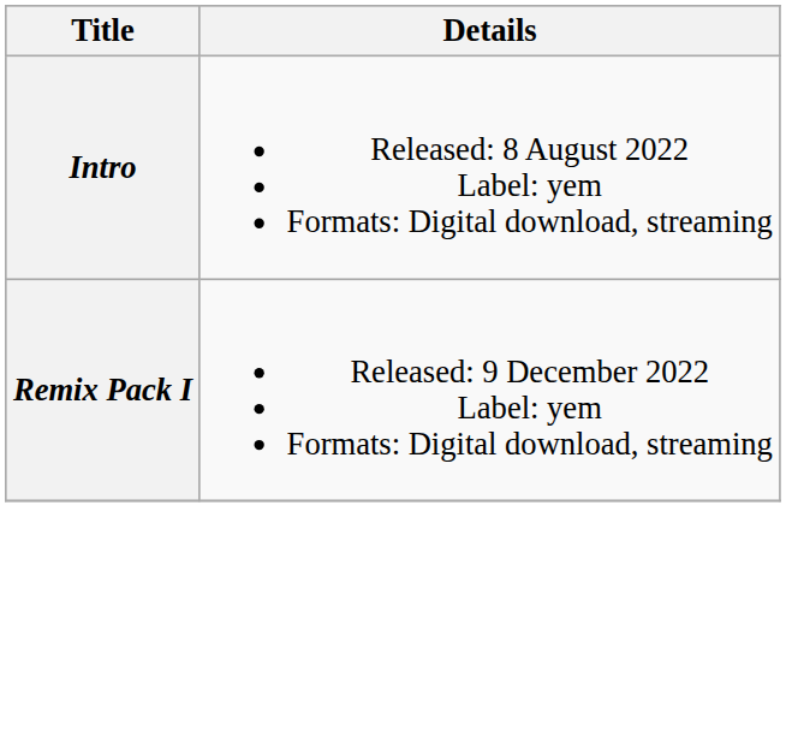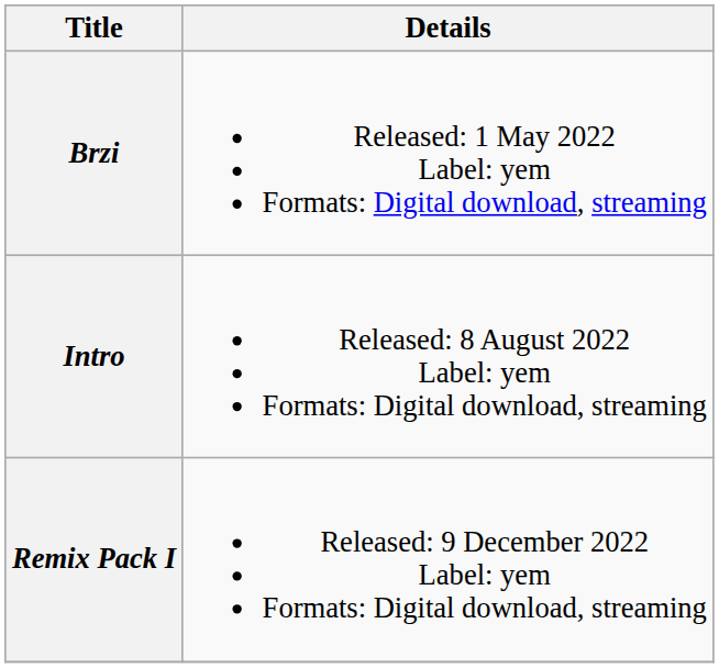 <table class="wikitable plainrowheaders" style="text-align:center;">
 <tr>
 <th scope="col">Title</th>
 <th scope="col">Details</th>
+</tr>
+<tr>
+<th scope="row"><em>Brzi</em></th>
+<td><br><ul><li>Released: 1 May 2022</li><li>Label: yem</li><li>Formats: <a href='#'>Digital download</a>, <a href='#'>streaming</a></li></ul></td>
 </tr>
 <tr>
 <th scope="row"><em>Intro</em></th>
 <td><br><ul><li>Released: 8 August 2022</li><li>Label: yem</li><li>Formats: Digital download, streaming</li></ul></td>
 </tr>
 <tr>
 <th scope="row"><em>Remix Pack I</em></th>
 <td><br><ul><li>Released: 9 December 2022</li><li>Label: yem</li><li>Formats: Digital download, streaming</li></ul></td>
 </tr>
 <tr>
 </tr>
 </table>
